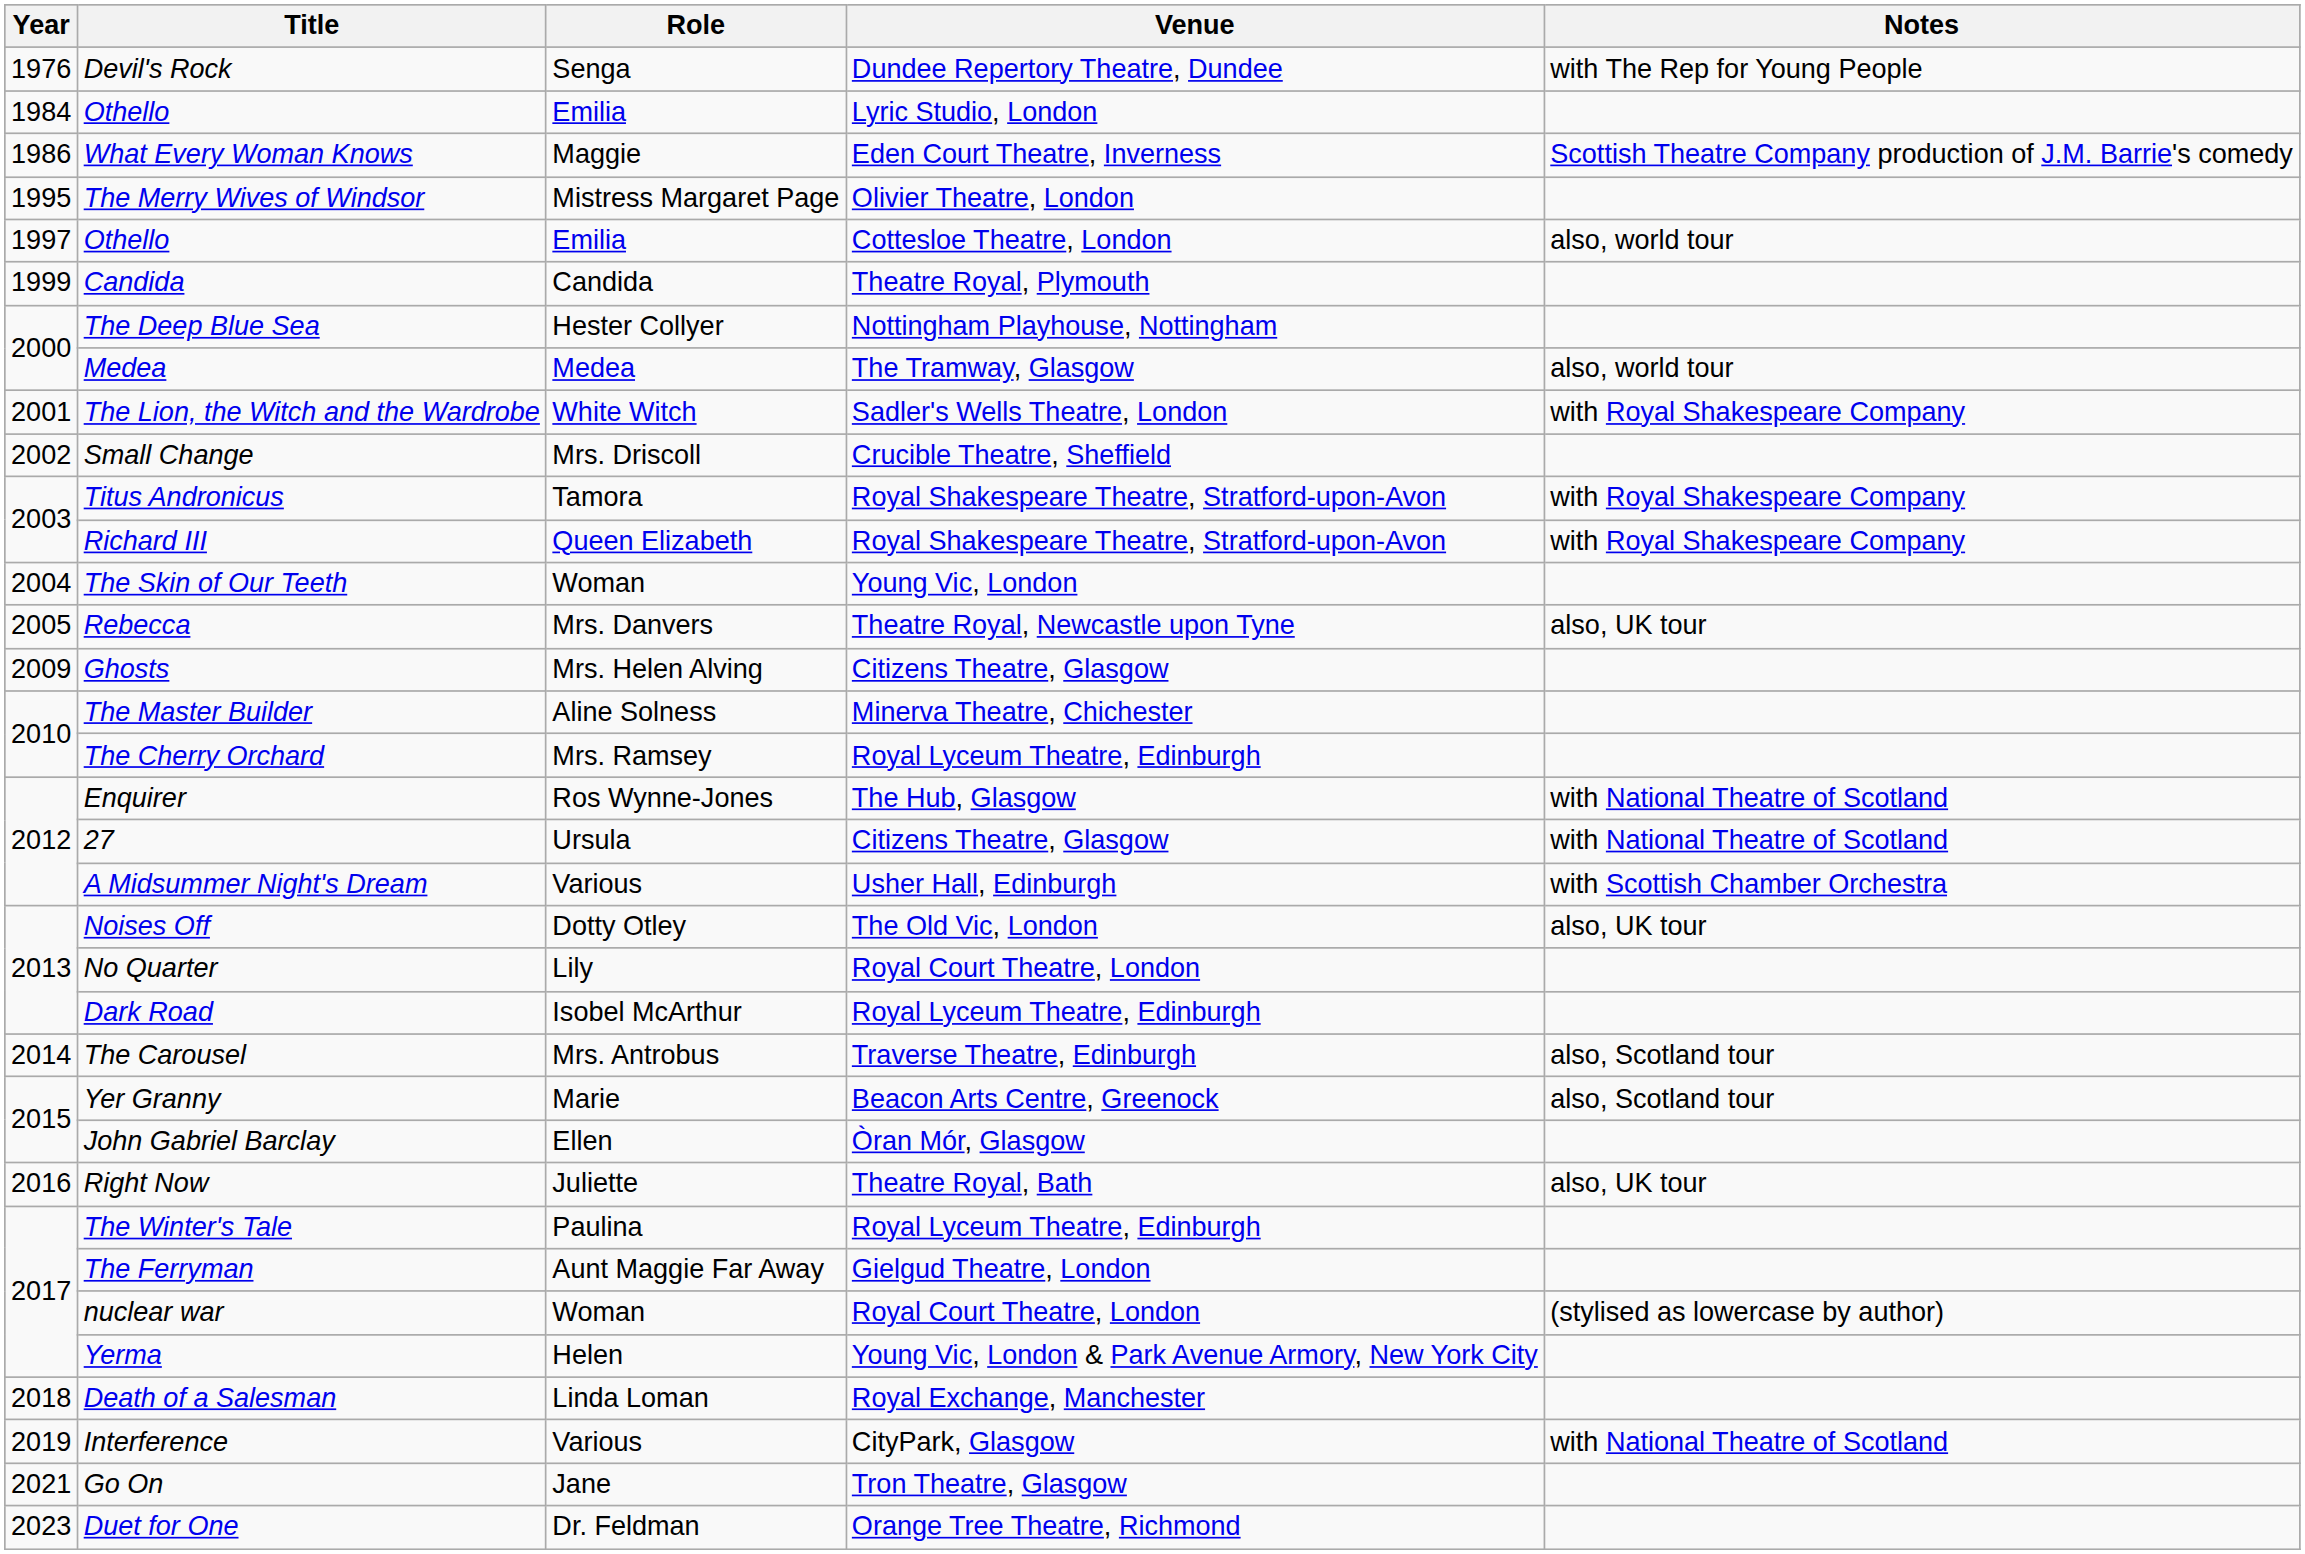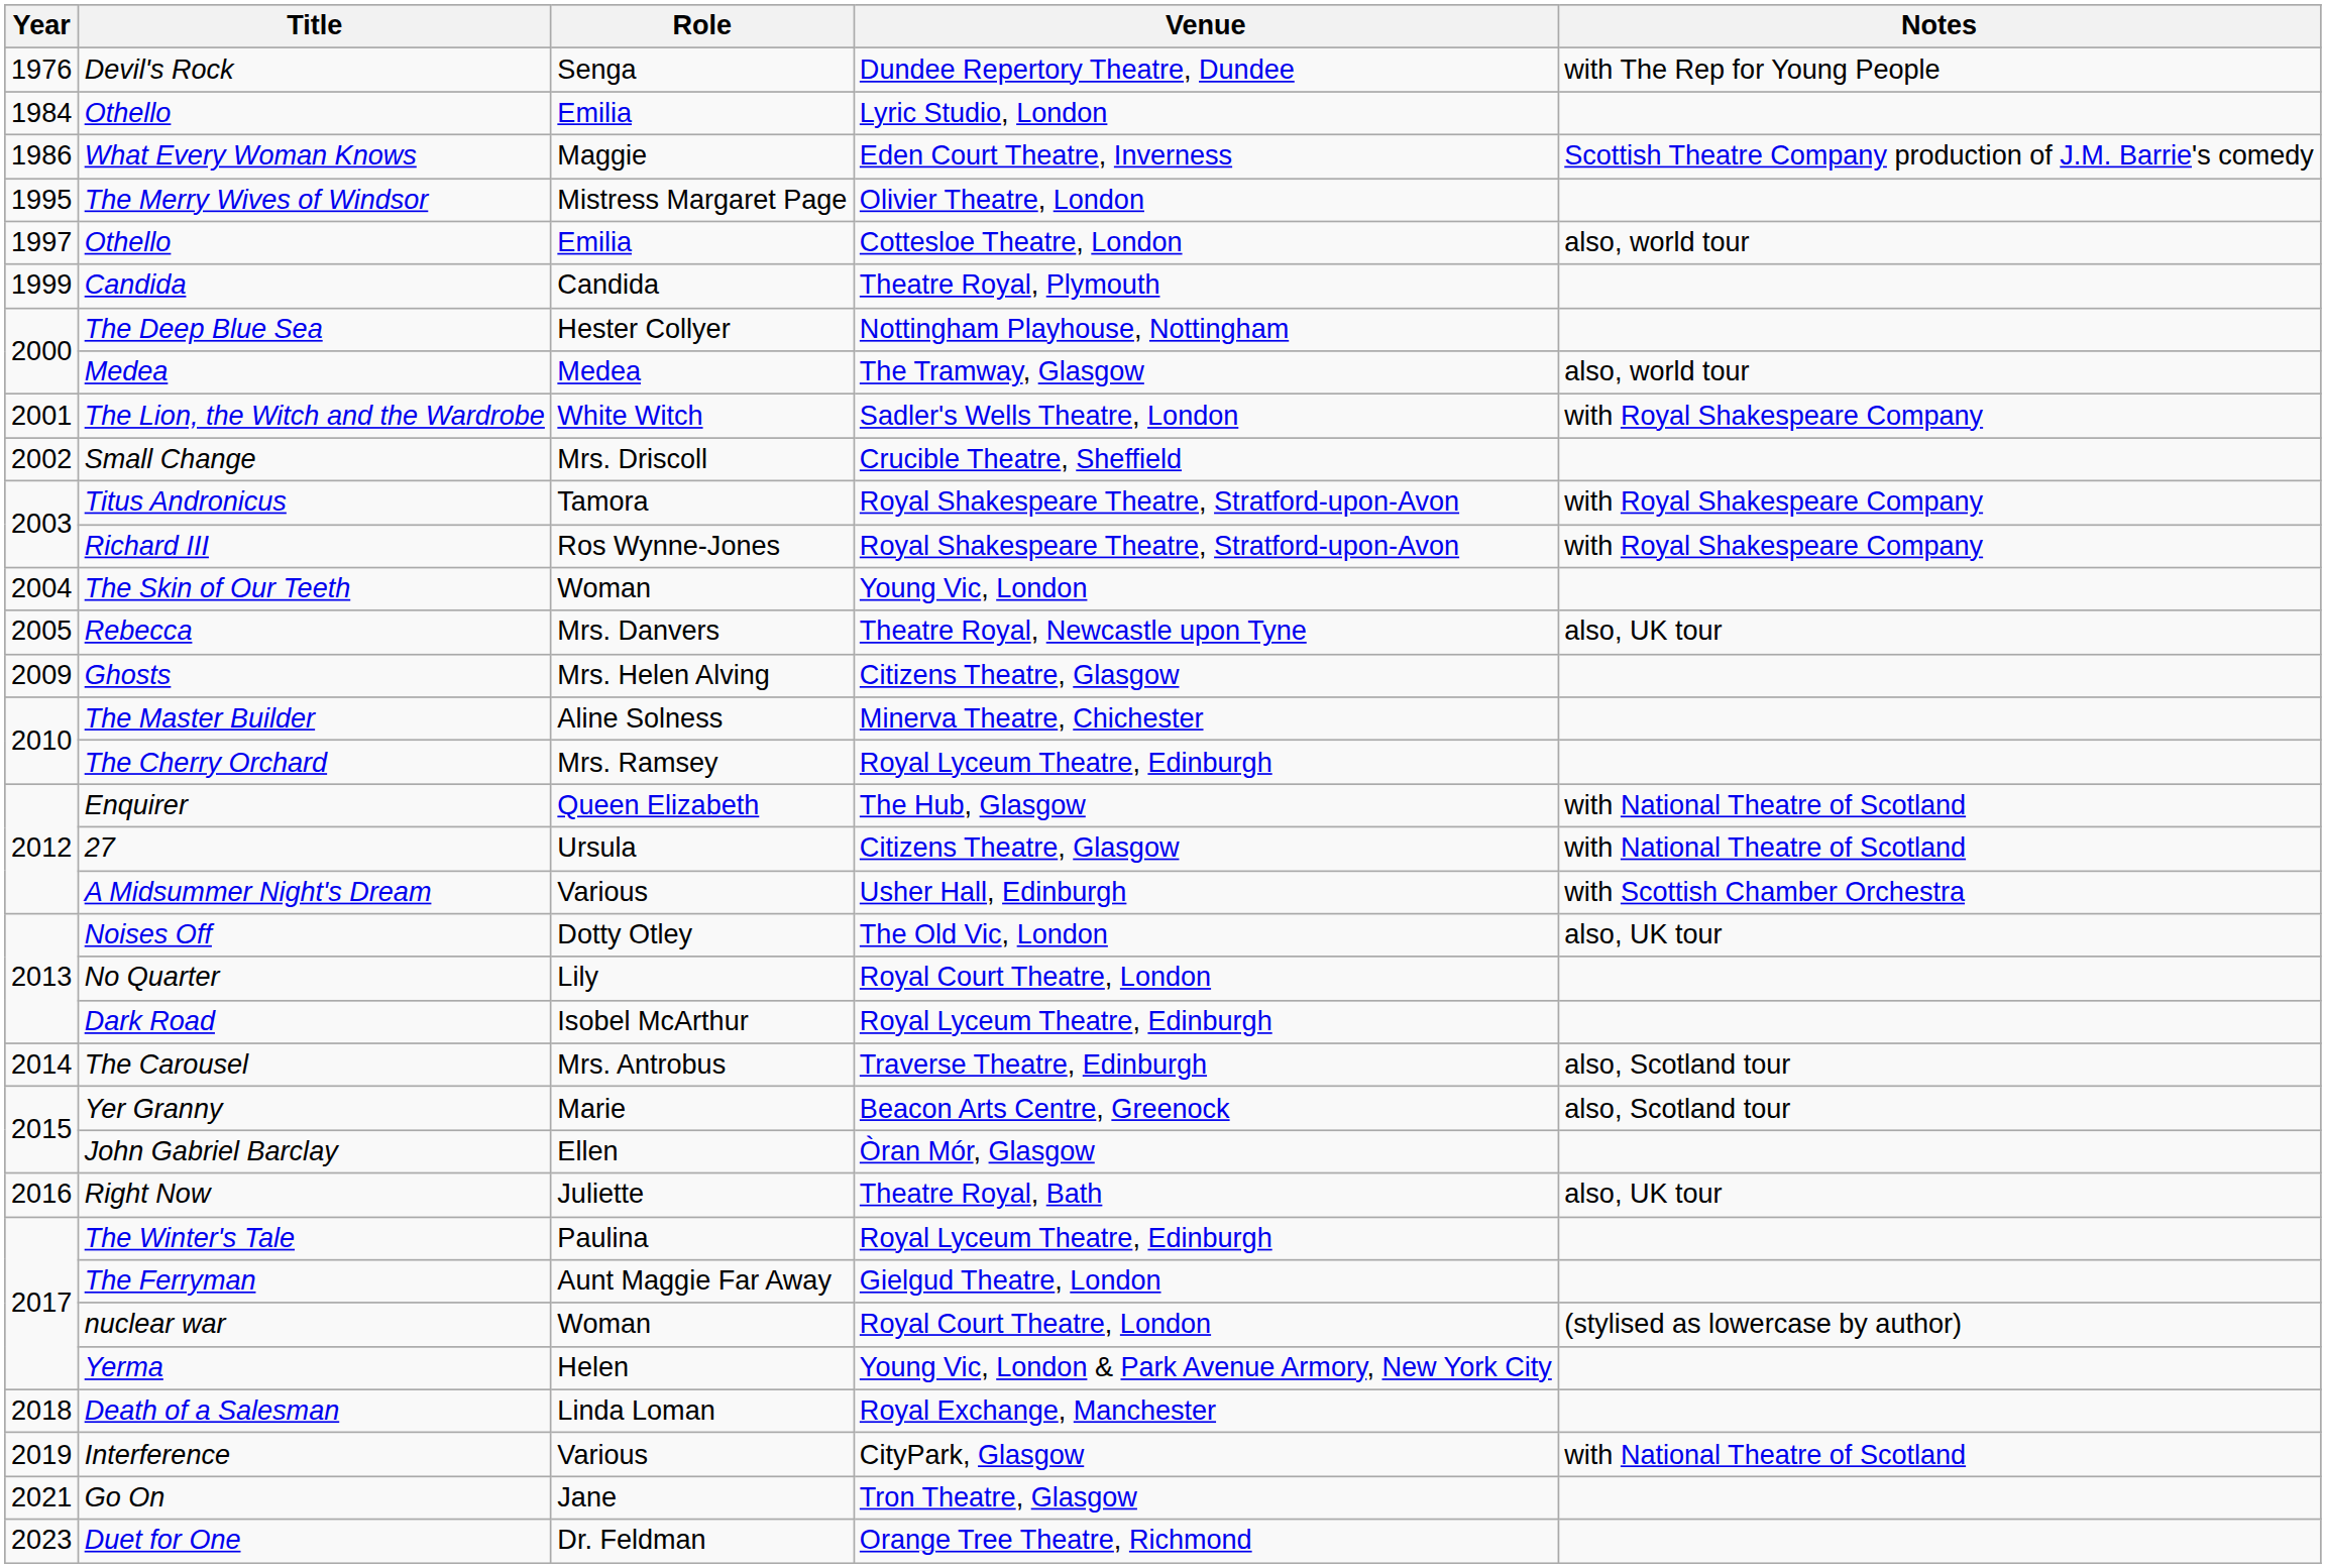 <table class="wikitable sortable">
 <tr>
 <th>Year</th>
 <th>Title</th>
 <th>Role</th>
 <th>Venue</th>
 <th>Notes</th>
 </tr>
 <tr>
 <td>1976</td>
 <td><em>Devil's Rock</em></td>
 <td>Senga</td>
 <td><a href='#'>Dundee Repertory Theatre</a>, <a href='#'>Dundee</a></td>
 <td>with The Rep for Young People</td>
 </tr>
 <tr>
 <td>1984</td>
 <td><em><a href='#'>Othello</a></em></td>
 <td><a href='#'>Emilia</a></td>
 <td><a href='#'>Lyric Studio</a>, <a href='#'>London</a></td>
 </tr>
 <tr>
 <td>1986</td>
 <td><em><a href='#'>What Every Woman Knows</a></em></td>
 <td>Maggie</td>
 <td><a href='#'>Eden Court Theatre</a>, <a href='#'>Inverness</a></td>
 <td><a href='#'>Scottish Theatre Company</a> production of <a href='#'>J.M. Barrie</a>'s comedy</td>
 </tr>
 <tr>
 <td>1995</td>
 <td><em><a href='#'>The Merry Wives of Windsor</a></em></td>
 <td>Mistress Margaret Page</td>
 <td><a href='#'>Olivier Theatre</a>, <a href='#'>London</a></td>
 <td></td>
 </tr>
 <tr>
 <td>1997</td>
 <td><em><a href='#'>Othello</a></em></td>
 <td><a href='#'>Emilia</a></td>
 <td><a href='#'>Cottesloe Theatre</a>, <a href='#'>London</a></td>
 <td>also, world tour</td>
 </tr>
 <tr>
 <td>1999</td>
 <td><em><a href='#'>Candida</a></em></td>
 <td>Candida</td>
 <td><a href='#'>Theatre Royal</a>, <a href='#'>Plymouth</a></td>
 <td></td>
 </tr>
 <tr>
 <td rowspan="2">2000</td>
 <td><em><a href='#'>The Deep Blue Sea</a></em></td>
 <td>Hester Collyer</td>
 <td><a href='#'>Nottingham Playhouse</a>, <a href='#'>Nottingham</a></td>
 <td></td>
 </tr>
 <tr>
 <td><em><a href='#'>Medea</a></em></td>
 <td><a href='#'>Medea</a></td>
 <td><a href='#'>The Tramway</a>, <a href='#'>Glasgow</a></td>
 <td>also, world tour</td>
 </tr>
 <tr>
 <td>2001</td>
 <td><em><a href='#'>The Lion, the Witch and the Wardrobe</a></em></td>
 <td><a href='#'>White Witch</a></td>
 <td><a href='#'>Sadler's Wells Theatre</a>, <a href='#'>London</a></td>
 <td>with <a href='#'>Royal Shakespeare Company</a></td>
 </tr>
 <tr>
 <td>2002</td>
 <td><em>Small Change</em></td>
 <td>Mrs. Driscoll</td>
 <td><a href='#'>Crucible Theatre</a>, <a href='#'>Sheffield</a></td>
 <td></td>
 </tr>
 <tr>
 <td rowspan="2">2003</td>
 <td><em><a href='#'>Titus Andronicus</a></em></td>
 <td>Tamora</td>
 <td><a href='#'>Royal Shakespeare Theatre</a>, <a href='#'>Stratford-upon-Avon</a></td>
 <td>with <a href='#'>Royal Shakespeare Company</a></td>
 </tr>
 <tr>
 <td><em><a href='#'>Richard III</a></em></td>
-<td><a href='#'>Queen Elizabeth</a></td>
+<td>Ros Wynne-Jones</td>
 <td><a href='#'>Royal Shakespeare Theatre</a>, <a href='#'>Stratford-upon-Avon</a></td>
 <td>with <a href='#'>Royal Shakespeare Company</a></td>
 </tr>
 <tr>
 <td>2004</td>
 <td><em><a href='#'>The Skin of Our Teeth</a></em></td>
 <td>Woman</td>
 <td><a href='#'>Young Vic</a>, <a href='#'>London</a></td>
 <td></td>
 </tr>
 <tr>
 <td>2005</td>
 <td><em><a href='#'>Rebecca</a></em></td>
 <td>Mrs. Danvers</td>
 <td><a href='#'>Theatre Royal</a>, <a href='#'>Newcastle upon Tyne</a></td>
 <td>also, UK tour</td>
 </tr>
 <tr>
 <td>2009</td>
 <td><em><a href='#'>Ghosts</a></em></td>
 <td>Mrs. Helen Alving</td>
 <td><a href='#'>Citizens Theatre</a>, <a href='#'>Glasgow</a></td>
 <td></td>
 </tr>
 <tr>
 <td rowspan="2">2010</td>
 <td><em><a href='#'>The Master Builder</a></em></td>
 <td>Aline Solness</td>
 <td><a href='#'>Minerva Theatre</a>, <a href='#'>Chichester</a></td>
 <td></td>
 </tr>
 <tr>
 <td><em><a href='#'>The Cherry Orchard</a></em></td>
 <td>Mrs. Ramsey</td>
 <td><a href='#'>Royal Lyceum Theatre</a>, <a href='#'>Edinburgh</a></td>
 <td></td>
 </tr>
 <tr>
 <td rowspan="3">2012</td>
 <td><em>Enquirer</em></td>
-<td>Ros Wynne-Jones</td>
+<td><a href='#'>Queen Elizabeth</a></td>
 <td><a href='#'>The Hub</a>, <a href='#'>Glasgow</a></td>
 <td>with <a href='#'>National Theatre of Scotland</a></td>
 </tr>
 <tr>
 <td><em>27</em></td>
 <td>Ursula</td>
 <td><a href='#'>Citizens Theatre</a>, <a href='#'>Glasgow</a></td>
 <td>with <a href='#'>National Theatre of Scotland</a></td>
 </tr>
 <tr>
 <td><em><a href='#'>A Midsummer Night's Dream</a></em></td>
 <td>Various</td>
 <td><a href='#'>Usher Hall</a>, <a href='#'>Edinburgh</a></td>
 <td>with <a href='#'>Scottish Chamber Orchestra</a></td>
 </tr>
 <tr>
 <td rowspan="3">2013</td>
 <td><em><a href='#'>Noises Off</a></em></td>
 <td>Dotty Otley</td>
 <td><a href='#'>The Old Vic</a>, <a href='#'>London</a></td>
 <td>also, UK tour</td>
 </tr>
 <tr>
 <td><em>No Quarter</em></td>
 <td>Lily</td>
 <td><a href='#'>Royal Court Theatre</a>, <a href='#'>London</a></td>
 <td></td>
 </tr>
 <tr>
 <td><em><a href='#'>Dark Road</a></em></td>
 <td>Isobel McArthur</td>
 <td><a href='#'>Royal Lyceum Theatre</a>, <a href='#'>Edinburgh</a></td>
 <td></td>
 </tr>
 <tr>
 <td>2014</td>
 <td><em>The Carousel</em></td>
 <td>Mrs. Antrobus</td>
 <td><a href='#'>Traverse Theatre</a>, <a href='#'>Edinburgh</a></td>
 <td>also, Scotland tour</td>
 </tr>
 <tr>
 <td rowspan="2">2015</td>
 <td><em>Yer Granny</em></td>
 <td>Marie</td>
 <td><a href='#'>Beacon Arts Centre</a>, <a href='#'>Greenock</a></td>
 <td>also, Scotland tour</td>
 </tr>
 <tr>
 <td><em>John Gabriel Barclay</em></td>
 <td>Ellen</td>
 <td><a href='#'>Òran Mór</a>, <a href='#'>Glasgow</a></td>
 <td></td>
 </tr>
 <tr>
 <td>2016</td>
 <td><em>Right Now</em></td>
 <td>Juliette</td>
 <td><a href='#'>Theatre Royal</a>, <a href='#'>Bath</a></td>
 <td>also, UK tour</td>
 </tr>
 <tr>
 <td rowspan="4">2017</td>
 <td><em><a href='#'>The Winter's Tale</a></em></td>
 <td>Paulina</td>
 <td><a href='#'>Royal Lyceum Theatre</a>, <a href='#'>Edinburgh</a></td>
 <td></td>
 </tr>
 <tr>
 <td><em><a href='#'>The Ferryman</a></em></td>
 <td>Aunt Maggie Far Away</td>
 <td><a href='#'>Gielgud Theatre</a>, <a href='#'>London</a></td>
 <td></td>
 </tr>
 <tr>
 <td><em>nuclear war</em></td>
 <td>Woman</td>
 <td><a href='#'>Royal Court Theatre</a>, <a href='#'>London</a></td>
 <td>(stylised as lowercase by author)</td>
 </tr>
 <tr>
 <td><em><a href='#'>Yerma</a></em></td>
 <td>Helen</td>
 <td><a href='#'>Young Vic</a>, <a href='#'>London</a> & <a href='#'>Park Avenue Armory</a>, <a href='#'>New York City</a></td>
 <td></td>
 </tr>
 <tr>
 <td>2018</td>
 <td><em><a href='#'>Death of a Salesman</a></em></td>
 <td>Linda Loman</td>
 <td><a href='#'>Royal Exchange</a>, <a href='#'>Manchester</a></td>
 <td></td>
 </tr>
 <tr>
 <td>2019</td>
 <td><em>Interference</em></td>
 <td>Various</td>
 <td>CityPark, <a href='#'>Glasgow</a></td>
 <td>with <a href='#'>National Theatre of Scotland</a></td>
 </tr>
 <tr>
 <td>2021</td>
 <td><em>Go On</em></td>
 <td>Jane</td>
 <td><a href='#'>Tron Theatre</a>, <a href='#'>Glasgow</a></td>
 <td></td>
 </tr>
 <tr>
 <td>2023</td>
 <td><em><a href='#'>Duet for One</a></em></td>
 <td>Dr. Feldman</td>
 <td><a href='#'>Orange Tree Theatre</a>, <a href='#'>Richmond</a></td>
 <td></td>
 </tr>
 <tr>
 </tr>
 </table>
